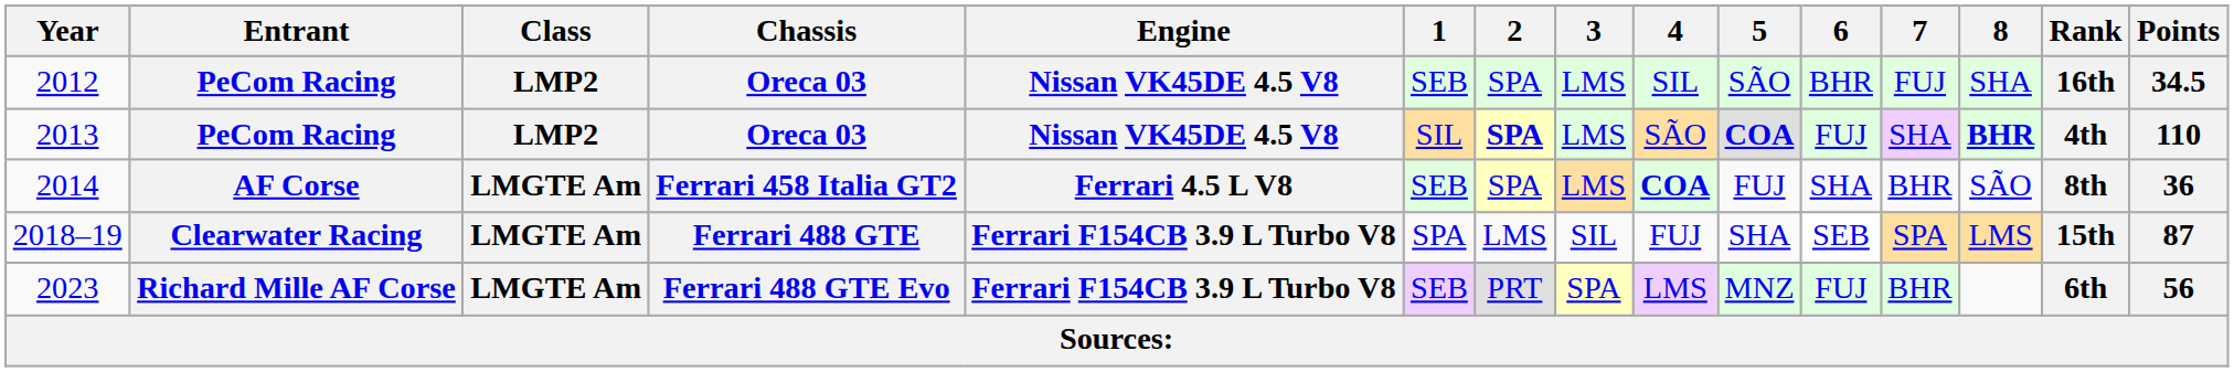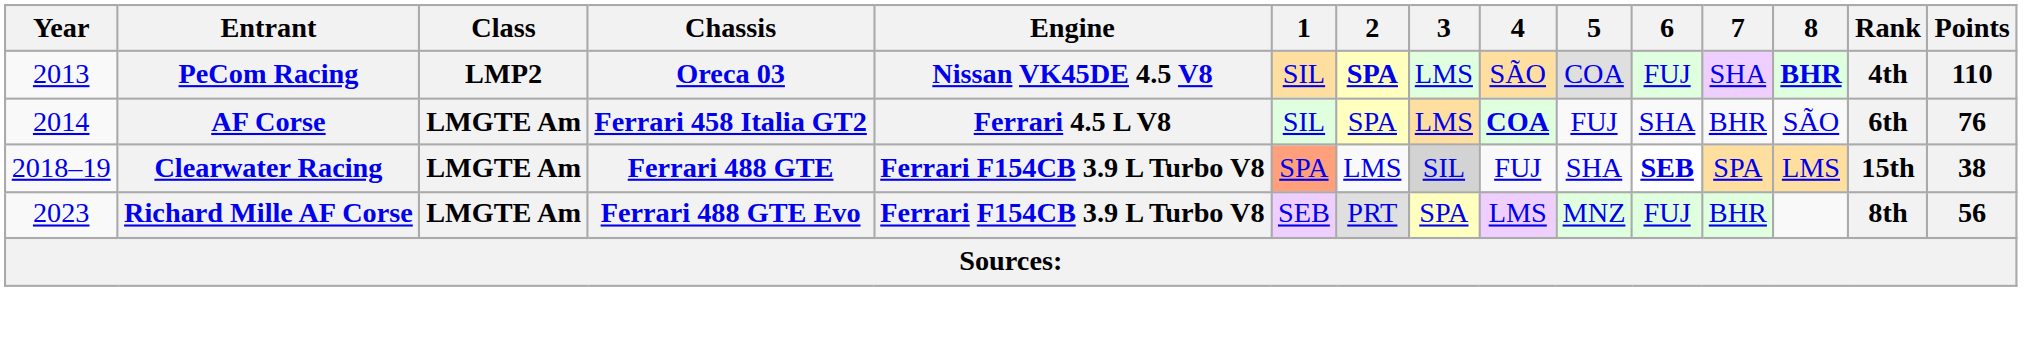 <table class="wikitable" style="text-align:center; font-size:85%">
 <tr>
 <th>Year</th>
 <th>Entrant</th>
 <th>Class</th>
 <th>Chassis</th>
 <th>Engine</th>
 <th>1</th>
 <th>2</th>
 <th>3</th>
 <th>4</th>
 <th>5</th>
 <th>6</th>
 <th>7</th>
 <th>8</th>
 <th>Rank</th>
 <th>Points</th>
 </tr>
 <tr>
-<td><a href='#'>2012</a></td>
-<th nowrap><a href='#'>PeCom Racing</a></th>
-<th>LMP2</th>
-<th nowrap><a href='#'>Oreca 03</a></th>
-<th nowrap><a href='#'>Nissan</a> <a href='#'>VK45DE</a> 4.5 <a href='#'>V8</a></th>
-<td style="background:#DFFFDF;"><a href='#'>SEB</a><br></td>
-<td style="background:#DFFFDF;"><a href='#'>SPA</a><br></td>
-<td style="background:#DFFFDF;"><a href='#'>LMS</a><br></td>
-<td style="background:#DFFFDF;"><a href='#'>SIL</a><br></td>
-<td style="background:#DFFFDF;"><a href='#'>SÃO</a><br></td>
-<td style="background:#DFFFDF;"><a href='#'>BHR</a><br></td>
-<td style="background:#DFFFDF;"><a href='#'>FUJ</a><br></td>
-<td style="background:#DFFFDF;"><a href='#'>SHA</a><br></td>
-<th>16th</th>
-<th>34.5</th>
-</tr>
-<tr>
 <td><a href='#'>2013</a></td>
 <th nowrap><a href='#'>PeCom Racing</a></th>
 <th>LMP2</th>
 <th nowrap><a href='#'>Oreca 03</a></th>
 <th nowrap><a href='#'>Nissan</a> <a href='#'>VK45DE</a> 4.5 <a href='#'>V8</a></th>
 <td style="background:#FFDF9F;"><a href='#'>SIL</a><br></td>
 <td style="background:#FFFFBF;"><strong><a href='#'>SPA</a></strong><br></td>
 <td style="background:#DFFFDF;"><a href='#'>LMS</a><br></td>
 <td style="background:#FFDF9F;"><a href='#'>SÃO</a><br></td>
-<td style="background:#DFDFDF;"><strong><a href='#'>COA</a><br></strong></td>
+<td style="background:#DFDFDF;"><a href='#'>COA</a><br></td>
 <td style="background:#DFFFDF;"><a href='#'>FUJ</a><br></td>
 <td style="background:#EFCFFF;"><a href='#'>SHA</a><br></td>
 <td style="background:#DFFFDF;"><strong><a href='#'>BHR</a></strong><br></td>
 <th>4th</th>
 <th>110</th>
 </tr>
 <tr>
 <td><a href='#'>2014</a></td>
 <th nowrap><a href='#'>AF Corse</a></th>
 <th nowrap>LMGTE Am</th>
 <th nowrap><a href='#'>Ferrari 458 Italia GT2</a></th>
 <th nowrap><a href='#'>Ferrari</a> 4.5 L V8</th>
-<td style="background:#DFFFDF;"><a href='#'>SEB</a><br></td>
+<td style="background:#DFFFDF;"><a href='#'>SIL</a><br></td>
 <td style="background:#FFFFBF;"><a href='#'>SPA</a><br></td>
 <td style="background:#FFDF9F;"><a href='#'>LMS</a><br></td>
 <td style="background:#DFFFDF;"><strong><a href='#'>COA</a><br></strong></td>
 <td><a href='#'>FUJ</a><br></td>
 <td><a href='#'>SHA</a><br></td>
 <td><a href='#'>BHR</a><br></td>
 <td><a href='#'>SÃO</a><br></td>
-<th>8th</th>
-<th>36</th>
+<th>6th</th>
+<th>76</th>
 </tr>
 <tr>
 <td nowrap><a href='#'>2018–19</a></td>
 <th nowrap><a href='#'> Clearwater Racing</a></th>
 <th nowrap>LMGTE Am</th>
 <th nowrap><a href='#'>Ferrari 488 GTE</a></th>
 <th nowrap><a href='#'>Ferrari F154CB</a> 3.9 L Turbo V8</th>
-<td><a href='#'>SPA</a><br></td>
+<td style="background: lightsalmon;"><a href='#'>SPA</a><br></td>
 <td><a href='#'>LMS</a><br></td>
-<td><a href='#'>SIL</a><br></td>
+<td style="background: lightgrey;"><a href='#'>SIL</a><br></td>
 <td><a href='#'>FUJ</a><br></td>
 <td><a href='#'>SHA</a><br></td>
-<td style="background:#FFFFFF;"><a href='#'>SEB</a><br></td>
+<td style="background:#FFFFFF;"><strong><a href='#'>SEB</a><br></strong></td>
 <td style="background:#FFDF9F;"><a href='#'>SPA</a><br></td>
 <td style="background:#FFDF9F;"><a href='#'>LMS</a><br></td>
 <th>15th</th>
-<th>87</th>
+<th>38</th>
 </tr>
 <tr>
 <td><a href='#'>2023</a></td>
 <th nowrap><a href='#'>Richard Mille AF Corse</a></th>
 <th nowrap>LMGTE Am</th>
 <th nowrap><a href='#'>Ferrari 488 GTE Evo</a></th>
 <th nowrap><a href='#'>Ferrari</a> <a href='#'>F154CB</a> 3.9 L Turbo V8</th>
 <td style="background:#EFCFFF;"><a href='#'>SEB</a><br></td>
 <td style="background:#DFDFDF;"><a href='#'>PRT</a><br></td>
 <td style="background:#FFFFBF;"><a href='#'>SPA</a><br></td>
 <td style="background:#EFCFFF;"><a href='#'>LMS</a><br></td>
 <td style="background:#DFFFDF;"><a href='#'>MNZ</a><br></td>
 <td style="background:#DFFFDF;"><a href='#'>FUJ</a><br></td>
 <td style="background:#DFFFDF;"><a href='#'>BHR</a><br></td>
 <td></td>
-<th>6th</th>
+<th>8th</th>
 <th>56</th>
 </tr>
 <tr>
 <th colspan="15">Sources:</th>
 </tr>
 </table>
